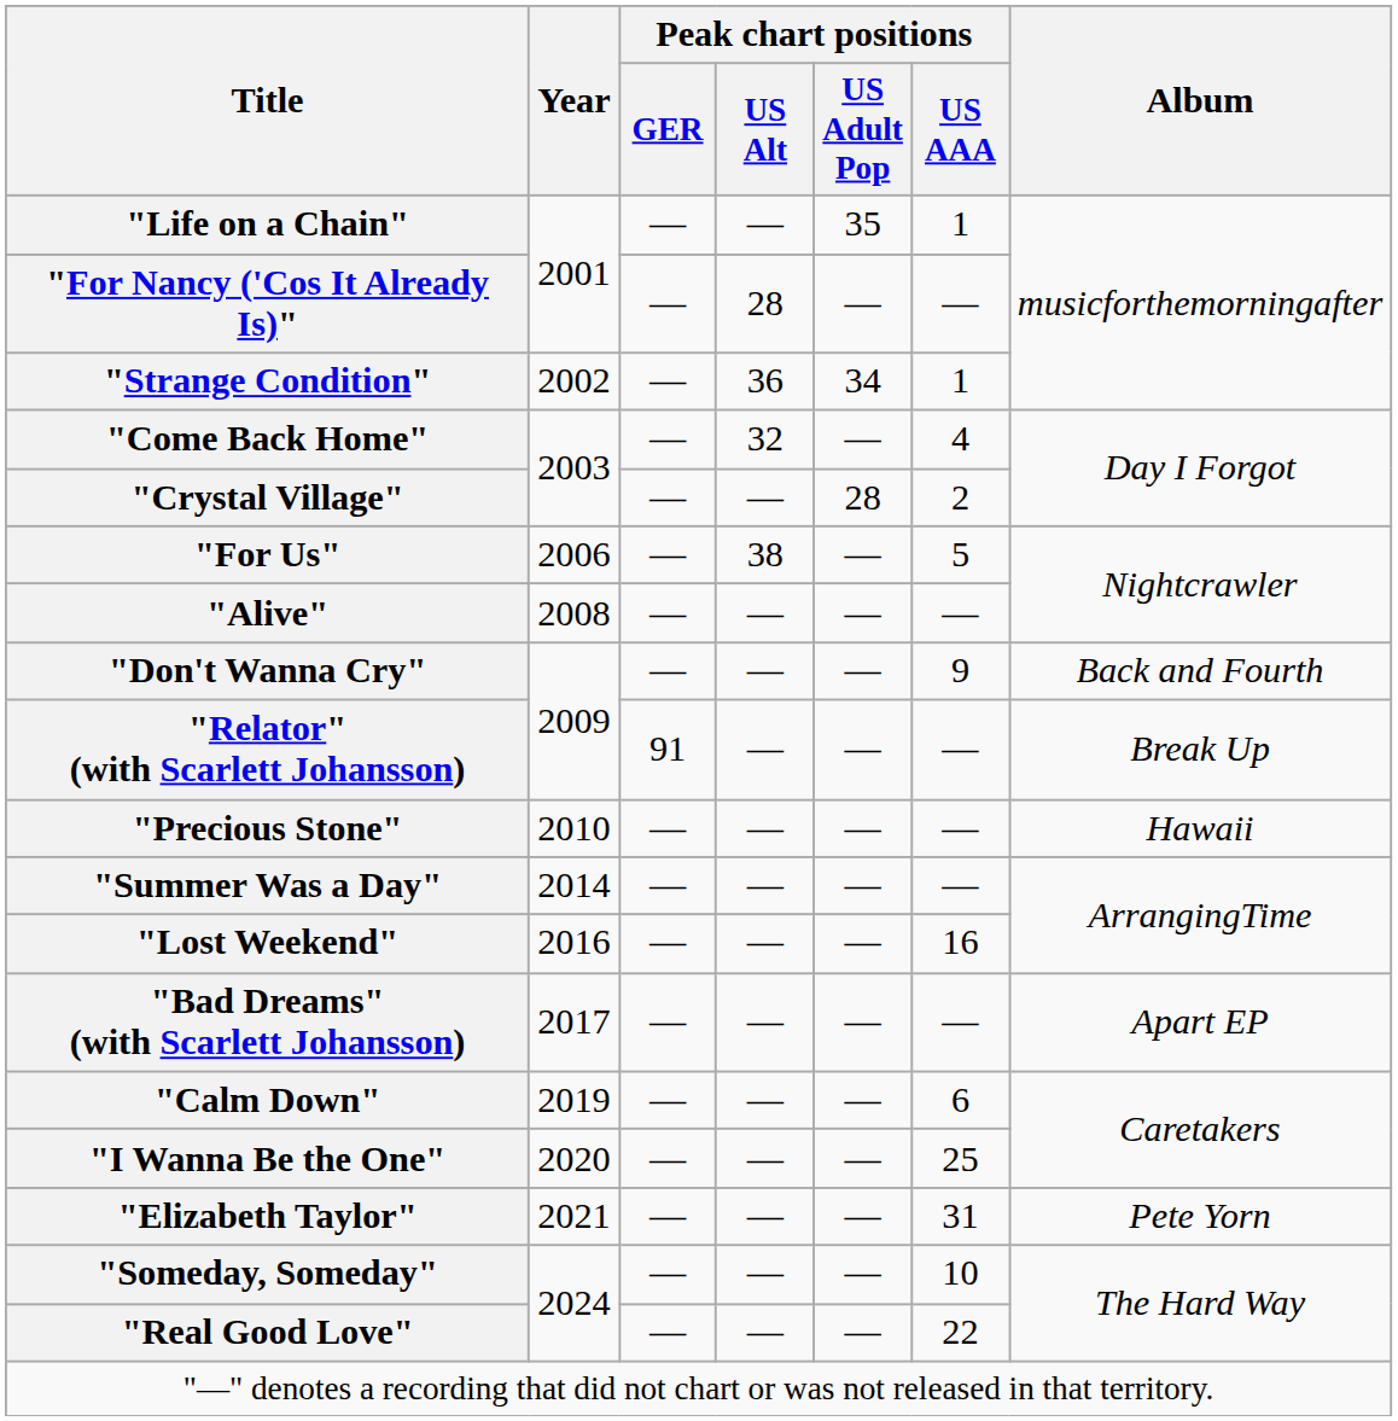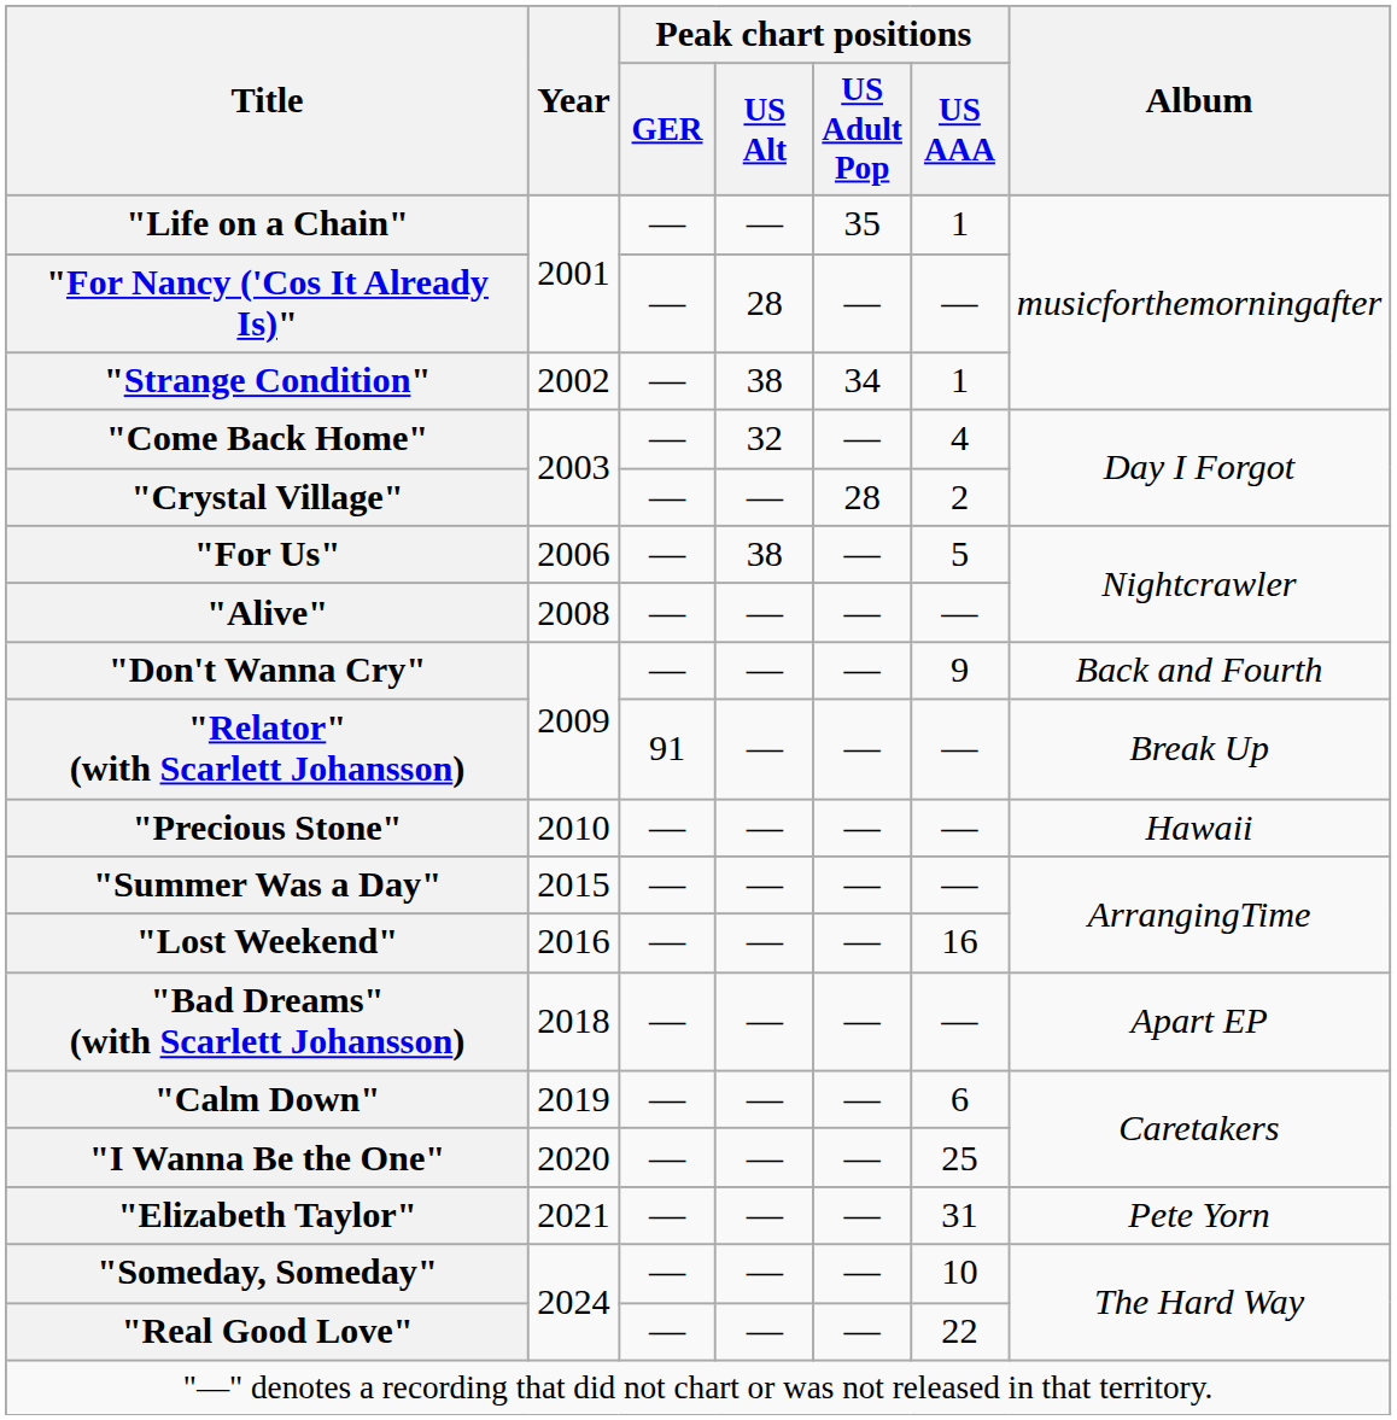 <table class="wikitable plainrowheaders" style="text-align:center">
 <tr>
 <th rowspan="2" scope="col">Title</th>
 <th scope="col" rowspan="2">Year</th>
 <th colspan="4" scope="col">Peak chart positions</th>
 <th scope="col" rowspan="2">Album</th>
 </tr>
 <tr>
 <th scope="col" style="width:2.5em;font-size:90%;"><a href='#'>GER</a><br></th>
 <th scope="col" style="width:2.5em;font-size:90%;"><a href='#'>US<br>Alt</a><br></th>
 <th scope="col" style="width:2.5em;font-size:90%;"><a href='#'>US<br>Adult Pop</a><br></th>
 <th scope="col" style="width:2.5em;font-size:90%;"><a href='#'>US<br>AAA</a><br></th>
 </tr>
 <tr>
 <th scope="row">"Life on a Chain"</th>
 <td rowspan="2">2001</td>
 <td>—</td>
 <td>—</td>
 <td>35</td>
 <td>1</td>
 <td rowspan="3"><em>musicforthemorningafter</em></td>
 </tr>
 <tr>
 <th scope="row">"<a href='#'>For Nancy ('Cos It Already Is)</a>"</th>
 <td>—</td>
 <td>28</td>
 <td>—</td>
 <td>—</td>
 </tr>
 <tr>
 <th scope="row">"<a href='#'>Strange Condition</a>"</th>
 <td>2002</td>
 <td>—</td>
-<td>36</td>
+<td>38</td>
 <td>34</td>
 <td>1</td>
 </tr>
 <tr>
 <th scope="row">"Come Back Home"</th>
 <td rowspan="2">2003</td>
 <td>—</td>
 <td>32</td>
 <td>—</td>
 <td>4</td>
 <td rowspan="2"><em>Day I Forgot</em></td>
 </tr>
 <tr>
 <th scope="row">"Crystal Village"</th>
 <td>—</td>
 <td>—</td>
 <td>28</td>
 <td>2</td>
 </tr>
 <tr>
 <th scope="row">"For Us"</th>
 <td>2006</td>
 <td>—</td>
 <td>38</td>
 <td>—</td>
 <td>5</td>
 <td rowspan="2"><em>Nightcrawler</em></td>
 </tr>
 <tr>
 <th scope="row">"Alive"</th>
 <td>2008</td>
 <td>—</td>
 <td>—</td>
 <td>—</td>
 <td>—</td>
 </tr>
 <tr>
 <th scope="row">"Don't Wanna Cry"</th>
 <td rowspan="2">2009</td>
 <td>—</td>
 <td>—</td>
 <td>—</td>
 <td>9</td>
 <td><em>Back and Fourth</em></td>
 </tr>
 <tr>
 <th scope="row">"<a href='#'>Relator</a>"<br><span>(with <a href='#'>Scarlett Johansson</a>)</span></th>
 <td>91</td>
 <td>—</td>
 <td>—</td>
 <td>—</td>
 <td><em>Break Up</em></td>
 </tr>
 <tr>
 <th scope="row">"Precious Stone"</th>
 <td>2010</td>
 <td>—</td>
 <td>—</td>
 <td>—</td>
 <td>—</td>
 <td><em>Hawaii</em></td>
 </tr>
 <tr>
 <th scope="row">"Summer Was a Day"</th>
-<td>2014</td>
+<td>2015</td>
 <td>—</td>
 <td>—</td>
 <td>—</td>
 <td>—</td>
 <td rowspan="2"><em>ArrangingTime</em></td>
 </tr>
 <tr>
 <th scope="row">"Lost Weekend"</th>
 <td>2016</td>
 <td>—</td>
 <td>—</td>
 <td>—</td>
 <td>16</td>
 </tr>
 <tr>
 <th scope="row">"Bad Dreams"<br><span>(with <a href='#'>Scarlett Johansson</a>)</span></th>
-<td>2017</td>
+<td>2018</td>
 <td>—</td>
 <td>—</td>
 <td>—</td>
 <td>—</td>
 <td><em>Apart EP</em></td>
 </tr>
 <tr>
 <th scope="row">"Calm Down"</th>
 <td>2019</td>
 <td>—</td>
 <td>—</td>
 <td>—</td>
 <td>6</td>
 <td rowspan="2"><em>Caretakers</em></td>
 </tr>
 <tr>
 <th scope="row">"I Wanna Be the One"</th>
 <td>2020</td>
 <td>—</td>
 <td>—</td>
 <td>—</td>
 <td>25</td>
 </tr>
 <tr>
 <th scope="row">"Elizabeth Taylor"</th>
 <td>2021</td>
 <td>—</td>
 <td>—</td>
 <td>—</td>
 <td>31</td>
 <td><em>Pete Yorn</em></td>
 </tr>
 <tr>
 <th scope="row">"Someday, Someday"</th>
 <td rowspan="2">2024</td>
 <td>—</td>
 <td>—</td>
 <td>—</td>
 <td>10</td>
 <td rowspan="2"><em>The Hard Way</em></td>
 </tr>
 <tr>
 <th scope="row">"Real Good Love"</th>
 <td>—</td>
 <td>—</td>
 <td>—</td>
 <td>22</td>
 </tr>
 <tr>
 <td colspan="7" style="font-size:90%">"—" denotes a recording that did not chart or was not released in that territory.</td>
 </tr>
 </table>
